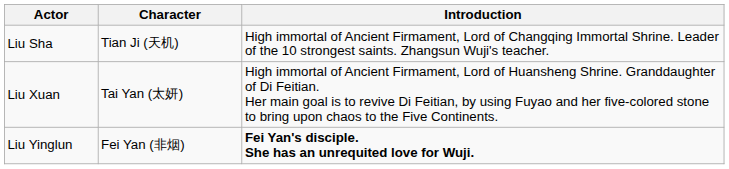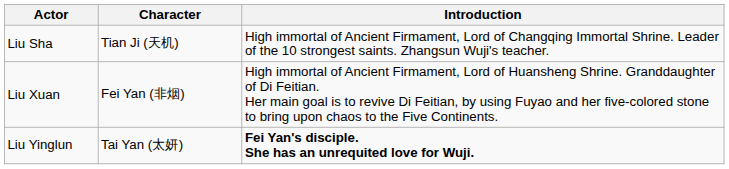 <table class="wikitable">
 <tr>
 <th style="width:13%">Actor</th>
 <th style="width:20%">Character</th>
 <th>Introduction</th>
 </tr>
 <tr>
 <td>Liu Sha</td>
 <td>Tian Ji (天机)</td>
 <td>High immortal of Ancient Firmament, Lord of Changqing Immortal Shrine. Leader of the 10 strongest saints. Zhangsun Wuji's teacher.</td>
 </tr>
 <tr>
 <td>Liu Xuan</td>
-<td>Tai Yan (太妍)</td>
+<td>Fei Yan (非烟)</td>
 <td>High immortal of Ancient Firmament, Lord of Huansheng Shrine. Granddaughter of Di Feitian.<br>Her main goal is to revive Di Feitian, by using Fuyao and her five-colored stone to bring upon chaos to the Five Continents.</td>
 </tr>
 <tr>
 <td>Liu Yinglun</td>
-<td>Fei Yan (非烟)</td>
+<td>Tai Yan (太妍)</td>
 <td><strong>Fei Yan's disciple.<br>She has an unrequited love for Wuji.</strong></td>
 </tr>
 </table>
